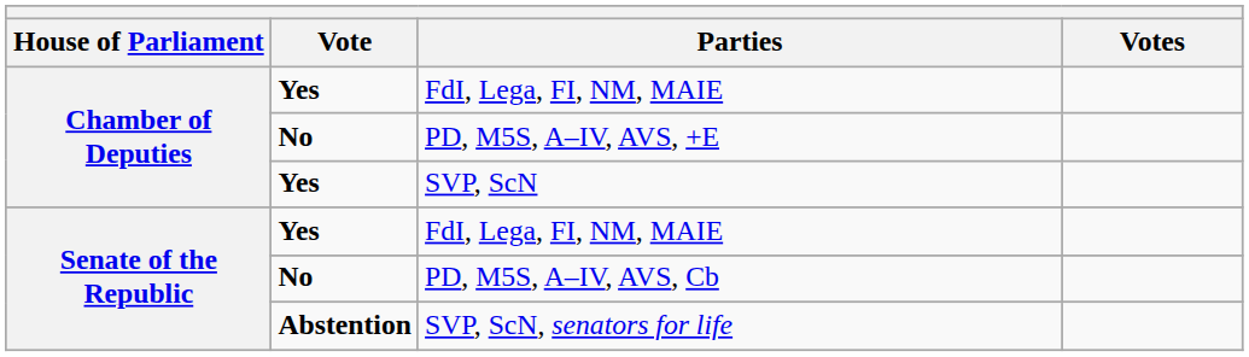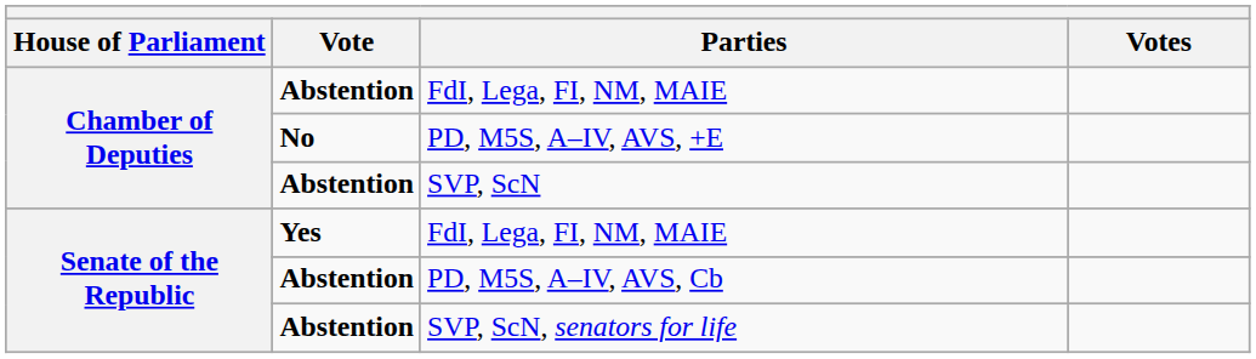 <table class="wikitable" style="font-size:85%;">
 <tr>
 <th colspan="4"></th>
 </tr>
 <tr>
 <th width="120px">House of <a href='#'>Parliament</a></th>
 <th width="60px">Vote</th>
 <th width="300px">Parties</th>
 <th width="80px" align="center">Votes</th>
 </tr>
 <tr>
 <th rowspan="3"><a href='#'>Chamber of Deputies</a><br></th>
-<td> <strong>Yes</strong></td>
+<td><strong>Abstention</strong></td>
 <td><a href='#'>FdI</a>, <a href='#'>Lega</a>, <a href='#'>FI</a>, <a href='#'>NM</a>, <a href='#'>MAIE</a></td>
 <td></td>
 </tr>
 <tr>
 <td> <strong>No</strong></td>
 <td><a href='#'>PD</a>, <a href='#'>M5S</a>, <a href='#'>A–IV</a>, <a href='#'>AVS</a>, <a href='#'>+E</a></td>
 <td></td>
 </tr>
 <tr>
-<td> <strong>Yes</strong></td>
+<td><strong>Abstention</strong></td>
 <td><a href='#'>SVP</a>, <a href='#'>ScN</a></td>
 <td></td>
 </tr>
 <tr>
 <th rowspan="3"><a href='#'>Senate of the Republic</a><br></th>
 <td> <strong>Yes</strong></td>
 <td><a href='#'>FdI</a>, <a href='#'>Lega</a>, <a href='#'>FI</a>, <a href='#'>NM</a>, <a href='#'>MAIE</a></td>
 <td></td>
 </tr>
 <tr>
-<td> <strong>No</strong></td>
+<td><strong>Abstention</strong></td>
 <td><a href='#'>PD</a>, <a href='#'>M5S</a>, <a href='#'>A–IV</a>, <a href='#'>AVS</a>, <a href='#'>Cb</a></td>
 <td></td>
 </tr>
 <tr>
 <td><strong>Abstention</strong></td>
 <td><a href='#'>SVP</a>, <a href='#'>ScN</a>, <em><a href='#'>senators for life</a></em></td>
 <td></td>
 </tr>
 </table>
